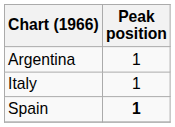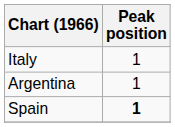 <table class="wikitable sortable">
 <tr>
 <th align="left">Chart (1966)</th>
 <th align="left">Peak<br>position</th>
 </tr>
 <tr>
-<td align="left">Argentina</td>
+<td align="left">Italy</td>
 <td align="center">1</td>
 </tr>
 <tr>
-<td align="left">Italy</td>
+<td align="left">Argentina</td>
 <td align="center">1</td>
 </tr>
 <tr>
 <td align="left">Spain</td>
 <td align="center"><strong>1</strong></td>
 </tr>
 <tr>
 </tr>
 </table>
